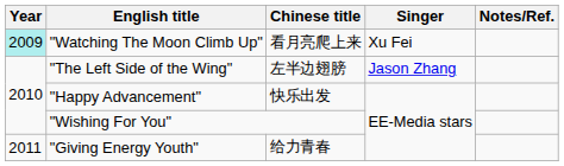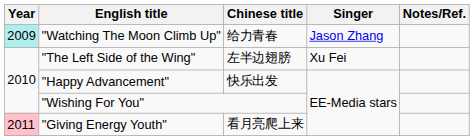 <table class="wikitable sortable">
 <tr>
 <th>Year</th>
 <th>English title</th>
 <th>Chinese title</th>
 <th>Singer</th>
 <th class="unsortable">Notes/Ref.</th>
 </tr>
 <tr>
 <td style="background: paleturquoise;">2009</td>
 <td>"Watching The Moon Climb Up"</td>
-<td>看月亮爬上来</td>
-<td>Xu Fei</td>
+<td>给力青春</td>
+<td><a href='#'>Jason Zhang</a></td>
 <td></td>
 </tr>
 <tr>
 <td rowspan=3>2010</td>
 <td>"The Left Side of the Wing"</td>
 <td>左半边翅膀</td>
-<td><a href='#'>Jason Zhang</a></td>
+<td>Xu Fei</td>
 <td></td>
 </tr>
 <tr>
 <td>"Happy Advancement"</td>
 <td>快乐出发</td>
 <td rowspan=3>EE-Media stars</td>
 <td></td>
 </tr>
 <tr>
 <td colspan=2>"Wishing For You"</td>
 <td></td>
 </tr>
 <tr>
-<td>2011</td>
+<td style="background: pink;">2011</td>
 <td>"Giving Energy Youth"</td>
-<td>给力青春</td>
+<td>看月亮爬上来</td>
 <td></td>
 </tr>
 </table>
